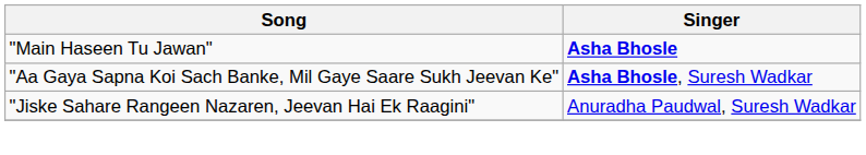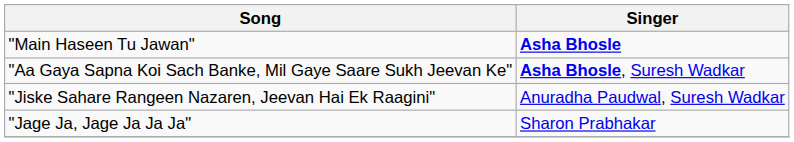 <table class="wikitable" style="font-size:90%">
 <tr>
 <th>Song</th>
 <th>Singer</th>
 </tr>
 <tr>
 <td>"Main Haseen Tu Jawan"</td>
 <td><strong><a href='#'>Asha Bhosle</a></strong></td>
 </tr>
 <tr>
 <td>"Aa Gaya Sapna Koi Sach Banke, Mil Gaye Saare Sukh Jeevan Ke"</td>
 <td><strong><a href='#'>Asha Bhosle</a></strong>, <a href='#'>Suresh Wadkar</a></td>
 </tr>
 <tr>
 <td>"Jiske Sahare Rangeen Nazaren, Jeevan Hai Ek Raagini"</td>
 <td><a href='#'>Anuradha Paudwal</a>, <a href='#'>Suresh Wadkar</a></td>
 </tr>
 <tr>
+<td>"Jage Ja, Jage Ja Ja Ja"</td>
+<td><a href='#'>Sharon Prabhakar</a></td>
+</tr>
+<tr>
 </tr>
 </table>
